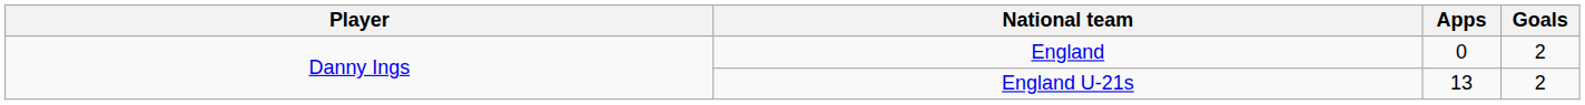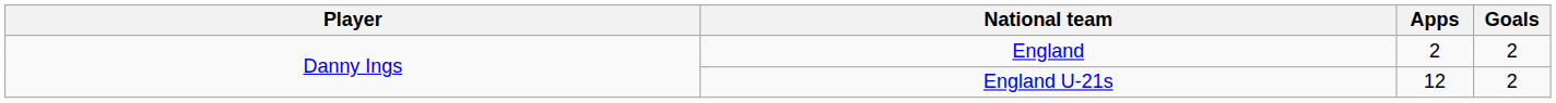 <table class="wikitable" style="text-align:center" width=100%>
 <tr>
 <th width=45%>Player</th>
 <th width=45%>National team</th>
 <th width=5%>Apps</th>
 <th width=5%>Goals</th>
 </tr>
 <tr>
 <td rowspan="2"> <a href='#'>Danny Ings</a></td>
 <td><a href='#'>England</a></td>
-<td>0</td>
+<td>2</td>
 <td>2</td>
 </tr>
 <tr>
 <td><a href='#'>England U-21s</a></td>
-<td>13</td>
+<td>12</td>
 <td>2</td>
 </tr>
 </table>
